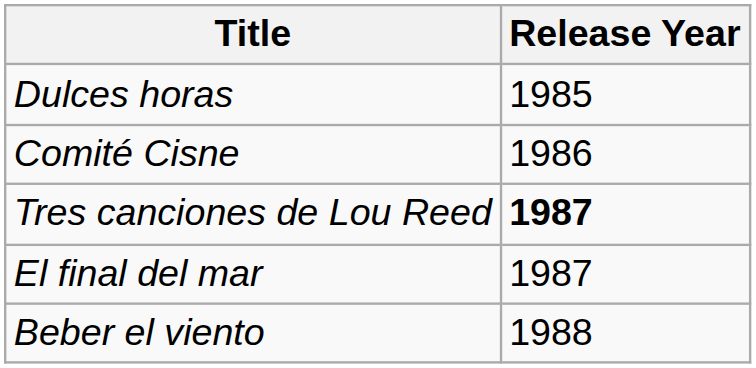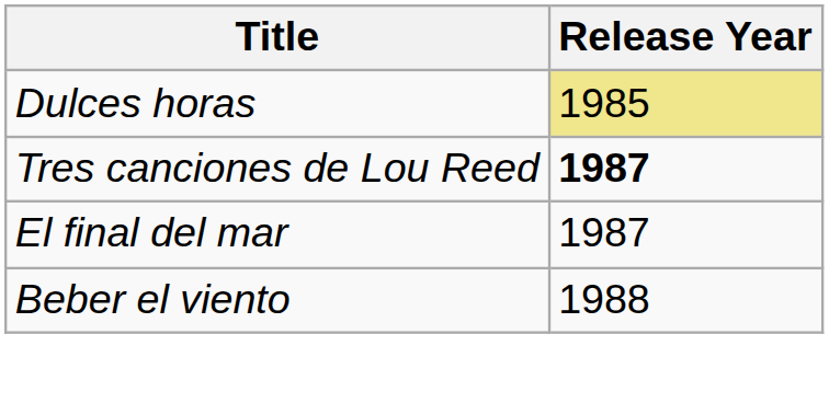 <table class="wikitable">
 <tr>
 <th>Title</th>
 <th>Release Year</th>
 </tr>
 <tr>
 <td><em>Dulces horas</em></td>
-<td>1985</td>
-</tr>
-<tr>
-<td><em>Comité Cisne</em></td>
-<td>1986</td>
+<td style="background: khaki;">1985</td>
 </tr>
 <tr>
 <td><em>Tres canciones de Lou Reed</em></td>
 <td><strong>1987</strong></td>
 </tr>
 <tr>
 <td><em>El final del mar</em></td>
 <td>1987</td>
 </tr>
 <tr>
 <td><em>Beber el viento</em></td>
 <td>1988</td>
 </tr>
 </table>
